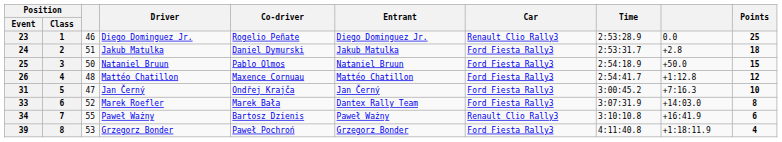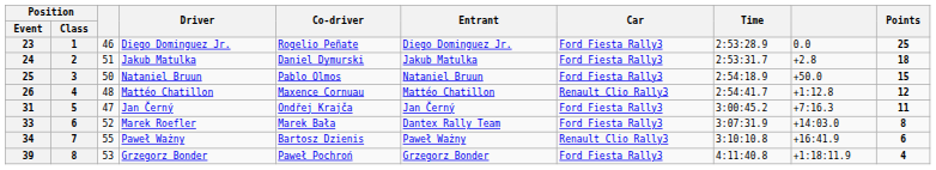 <table class="wikitable" width=85% style="font-size: 85%;">
 <tr>
 <th colspan="2">Position</th>
 <th rowspan="2"></th>
 <th rowspan="2">Driver</th>
 <th rowspan="2">Co-driver</th>
 <th rowspan="2">Entrant</th>
 <th rowspan="2">Car</th>
 <th rowspan="2">Time</th>
 <th rowspan="2"></th>
 <th rowspan="2">Points</th>
 </tr>
 <tr>
 <th>Event</th>
 <th>Class</th>
 </tr>
 <tr>
 <th>23</th>
 <th>1</th>
 <td align="center">46</td>
 <td><a href='#'>Diego Dominguez Jr.</a></td>
 <td><a href='#'>Rogelio Peñate</a></td>
 <td><a href='#'>Diego Dominguez Jr.</a></td>
-<td><a href='#'>Renault Clio Rally3</a></td>
+<td><a href='#'>Ford Fiesta Rally3</a></td>
 <td>2:53:28.9</td>
 <td>0.0</td>
 <td align="center"><strong>25</strong></td>
 </tr>
 <tr>
 <th>24</th>
 <th>2</th>
 <td align="center">51</td>
 <td><a href='#'>Jakub Matulka</a></td>
 <td><a href='#'>Daniel Dymurski</a></td>
 <td><a href='#'>Jakub Matulka</a></td>
 <td><a href='#'>Ford Fiesta Rally3</a></td>
 <td>2:53:31.7</td>
 <td>+2.8</td>
 <td align="center"><strong>18</strong></td>
 </tr>
 <tr>
 <th>25</th>
 <th>3</th>
 <td align="center">50</td>
 <td><a href='#'>Nataniel Bruun</a></td>
 <td><a href='#'>Pablo Olmos</a></td>
 <td><a href='#'>Nataniel Bruun</a></td>
 <td><a href='#'>Ford Fiesta Rally3</a></td>
 <td>2:54:18.9</td>
 <td>+50.0</td>
 <td align="center"><strong>15</strong></td>
 </tr>
 <tr>
 <th>26</th>
 <th>4</th>
 <td align="center">48</td>
 <td><a href='#'>Mattéo Chatillon</a></td>
 <td><a href='#'>Maxence Cornuau</a></td>
 <td><a href='#'>Mattéo Chatillon</a></td>
-<td><a href='#'>Ford Fiesta Rally3</a></td>
+<td><a href='#'>Renault Clio Rally3</a></td>
 <td>2:54:41.7</td>
 <td>+1:12.8</td>
 <td align="center"><strong>12</strong></td>
 </tr>
 <tr>
 <th>31</th>
 <th>5</th>
 <td align="center">47</td>
 <td><a href='#'>Jan Černý</a></td>
 <td><a href='#'>Ondřej Krajča</a></td>
 <td><a href='#'>Jan Černý</a></td>
 <td><a href='#'>Ford Fiesta Rally3</a></td>
 <td>3:00:45.2</td>
 <td>+7:16.3</td>
-<td align="center"><strong>10</strong></td>
+<td align="center"><strong>11</strong></td>
 </tr>
 <tr>
 <th>33</th>
 <th>6</th>
 <td align="center">52</td>
 <td><a href='#'>Marek Roefler</a></td>
 <td><a href='#'>Marek Bała</a></td>
 <td><a href='#'>Dantex Rally Team</a></td>
 <td><a href='#'>Ford Fiesta Rally3</a></td>
 <td>3:07:31.9</td>
 <td>+14:03.0</td>
 <td align="center"><strong>8</strong></td>
 </tr>
 <tr>
 <th>34</th>
 <th>7</th>
 <td align="center">55</td>
 <td><a href='#'>Paweł Ważny</a></td>
 <td><a href='#'>Bartosz Dzienis</a></td>
 <td><a href='#'>Paweł Ważny</a></td>
 <td><a href='#'>Renault Clio Rally3</a></td>
 <td>3:10:10.8</td>
 <td>+16:41.9</td>
 <td align="center"><strong>6</strong></td>
 </tr>
 <tr>
 <th>39</th>
 <th>8</th>
 <td align="center">53</td>
 <td><a href='#'>Grzegorz Bonder</a></td>
 <td><a href='#'>Paweł Pochroń</a></td>
 <td><a href='#'>Grzegorz Bonder</a></td>
 <td><a href='#'>Ford Fiesta Rally3</a></td>
 <td>4:11:40.8</td>
 <td>+1:18:11.9</td>
 <td align="center"><strong>4</strong></td>
 </tr>
 </table>
